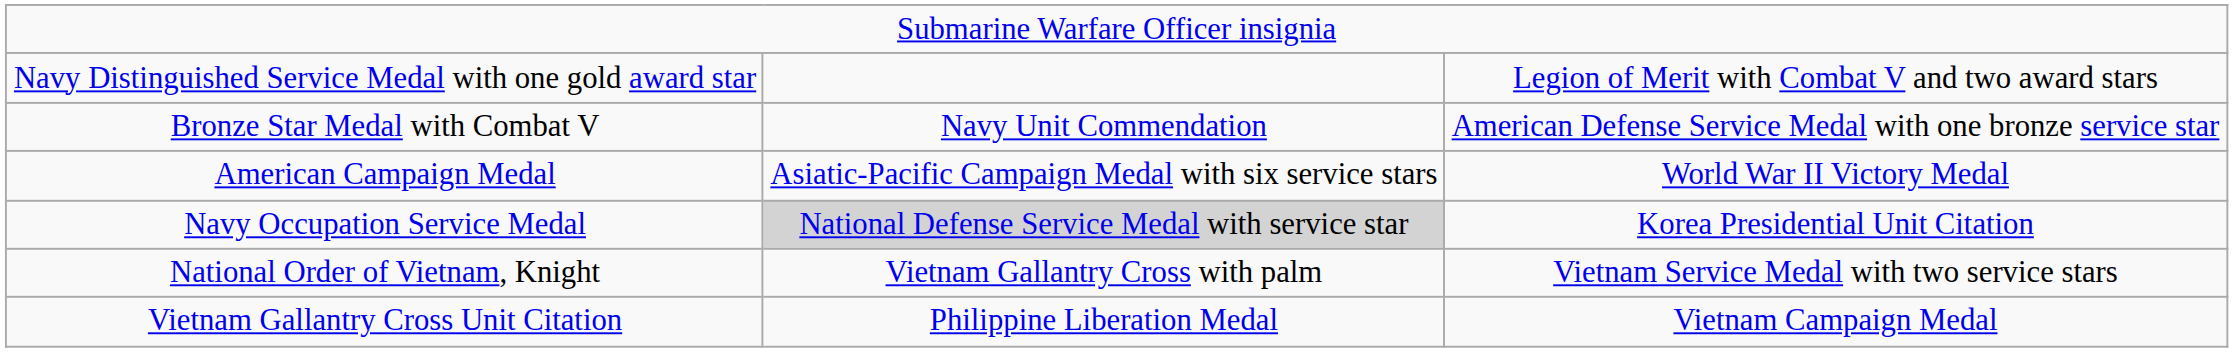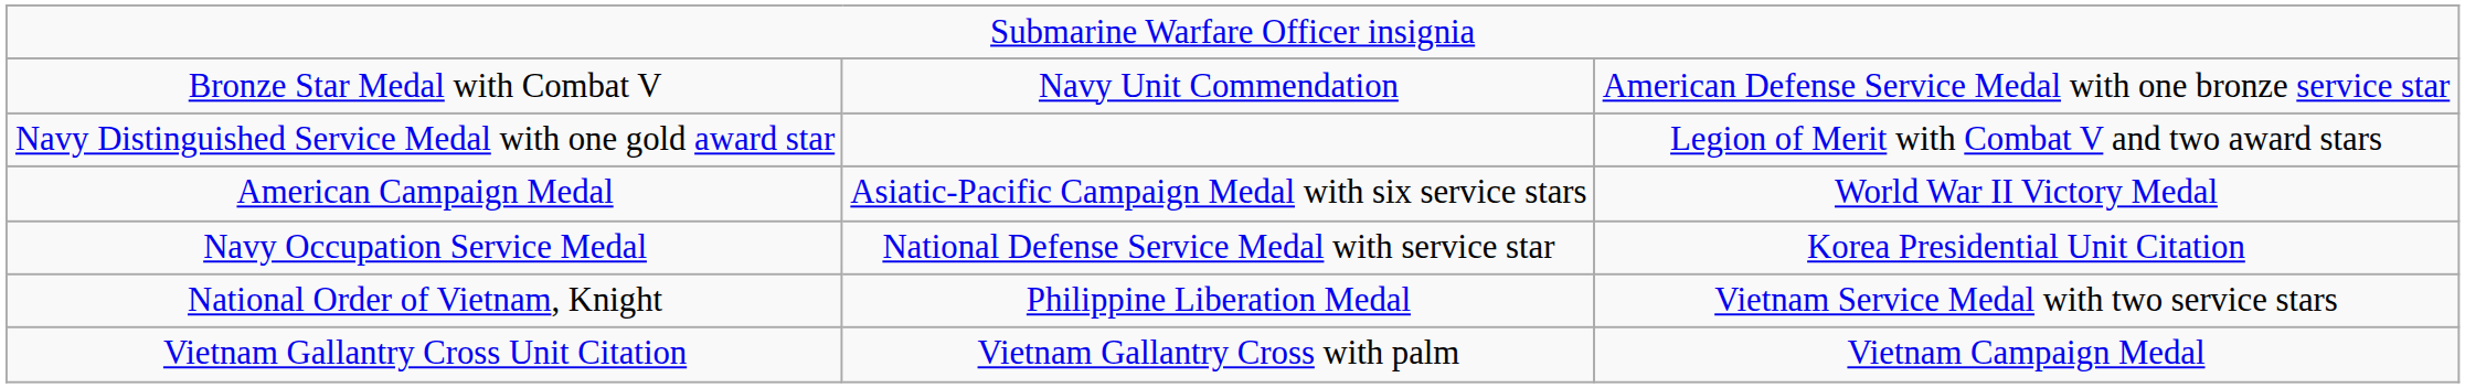 <table class="wikitable" style="margin:1em auto; text-align:center;">
 <tr>
 <td colspan=3><a href='#'>Submarine Warfare Officer insignia</a></td>
 </tr>
 <tr>
+<td><a href='#'>Bronze Star Medal</a> with Combat V</td>
+<td><a href='#'>Navy Unit Commendation</a></td>
+<td><a href='#'>American Defense Service Medal</a> with one bronze <a href='#'>service star</a></td>
+</tr>
+<tr>
 <td><a href='#'>Navy Distinguished Service Medal</a> with one gold <a href='#'>award star</a></td>
 <td></td>
 <td><a href='#'>Legion of Merit</a> with <a href='#'>Combat V</a> and two award stars</td>
-</tr>
-<tr>
-<td><a href='#'>Bronze Star Medal</a> with Combat V</td>
-<td><a href='#'>Navy Unit Commendation</a></td>
-<td><a href='#'>American Defense Service Medal</a> with one bronze <a href='#'>service star</a></td>
 </tr>
 <tr>
 <td><a href='#'>American Campaign Medal</a></td>
 <td><a href='#'>Asiatic-Pacific Campaign Medal</a> with six service stars</td>
 <td><a href='#'>World War II Victory Medal</a></td>
 </tr>
 <tr>
 <td><a href='#'>Navy Occupation Service Medal</a></td>
-<td style="background: lightgrey;"><a href='#'>National Defense Service Medal</a> with service star</td>
+<td><a href='#'>National Defense Service Medal</a> with service star</td>
 <td><a href='#'>Korea Presidential Unit Citation</a></td>
 </tr>
 <tr>
 <td><a href='#'>National Order of Vietnam</a>, Knight</td>
-<td><a href='#'>Vietnam Gallantry Cross</a> with palm</td>
+<td><a href='#'>Philippine Liberation Medal</a></td>
 <td><a href='#'>Vietnam Service Medal</a> with two service stars</td>
 </tr>
 <tr>
 <td><a href='#'>Vietnam Gallantry Cross Unit Citation</a></td>
-<td><a href='#'>Philippine Liberation Medal</a></td>
+<td><a href='#'>Vietnam Gallantry Cross</a> with palm</td>
 <td><a href='#'>Vietnam Campaign Medal</a></td>
 </tr>
 </table>
